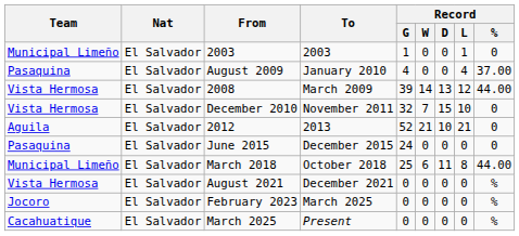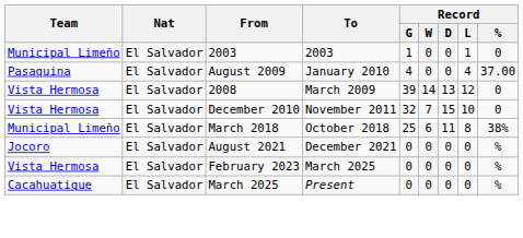 <table class="wikitable" style="text-align: center">
 <tr>
 <th rowspan="2">Team</th>
 <th rowspan="2">Nat</th>
 <th rowspan="2">From</th>
 <th rowspan="2">To</th>
 <th colspan="5">Record</th>
 </tr>
 <tr>
 <th>G</th>
 <th>W</th>
 <th>D</th>
 <th>L</th>
 <th>%</th>
 </tr>
 <tr>
 <td align=left><a href='#'>Municipal Limeño</a></td>
 <td>El Salvador</td>
 <td align=left>2003</td>
 <td align=left>2003</td>
 <td>1</td>
 <td>0</td>
 <td>0</td>
 <td>1</td>
 <td>0</td>
 </tr>
 <tr>
 <td align=left><a href='#'>Pasaquina</a></td>
 <td>El Salvador</td>
 <td align=left>August 2009</td>
 <td align=left>January 2010</td>
 <td>4</td>
 <td>0</td>
 <td>0</td>
 <td>4</td>
 <td>37.00</td>
 </tr>
 <tr>
 <td align=left><a href='#'>Vista Hermosa</a></td>
 <td>El Salvador</td>
 <td align=left>2008</td>
 <td align=left>March 2009</td>
 <td>39</td>
 <td>14</td>
 <td>13</td>
 <td>12</td>
-<td>44.00</td>
+<td>0</td>
 </tr>
 <tr>
 <td align=left><a href='#'>Vista Hermosa</a></td>
 <td>El Salvador</td>
 <td align=left>December 2010</td>
 <td align=left>November 2011</td>
 <td>32</td>
 <td>7</td>
 <td>15</td>
 <td>10</td>
 <td>0</td>
 </tr>
 <tr>
-<td align=left><a href='#'>Aguila</a></td>
-<td>El Salvador</td>
-<td align=left>2012</td>
-<td align=left>2013</td>
-<td>52</td>
-<td>21</td>
-<td>10</td>
-<td>21</td>
-<td>0</td>
-</tr>
-<tr>
-<td align=left><a href='#'>Pasaquina</a></td>
-<td>El Salvador</td>
-<td align=left>June 2015</td>
-<td align=left>December 2015</td>
-<td>24</td>
-<td>0</td>
-<td>0</td>
-<td>0</td>
-<td>0</td>
-</tr>
-<tr>
 <td align=left><a href='#'>Municipal Limeño</a></td>
 <td>El Salvador</td>
 <td align=left>March 2018</td>
 <td align=left>October 2018</td>
 <td>25</td>
 <td>6</td>
 <td>11</td>
 <td>8</td>
-<td>44.00</td>
+<td>38%</td>
 </tr>
 <tr>
-<td align=left><a href='#'>Vista Hermosa</a></td>
+<td align=left><a href='#'>Jocoro</a></td>
 <td>El Salvador</td>
 <td align=left>August 2021</td>
 <td align=left>December 2021</td>
 <td>0</td>
 <td>0</td>
 <td>0</td>
 <td>0</td>
 <td>%</td>
 </tr>
 <tr>
-<td align=left><a href='#'>Jocoro</a></td>
+<td align=left><a href='#'>Vista Hermosa</a></td>
 <td>El Salvador</td>
 <td align=left>February 2023</td>
 <td align=left>March 2025</td>
 <td>0</td>
 <td>0</td>
 <td>0</td>
 <td>0</td>
 <td>%</td>
 </tr>
 <tr>
 <td align=left><a href='#'>Cacahuatique</a></td>
 <td>El Salvador</td>
 <td align=left>March 2025</td>
 <td align=left><em>Present</em></td>
 <td>0</td>
 <td>0</td>
 <td>0</td>
 <td>0</td>
 <td>%</td>
 </tr>
 </table>
